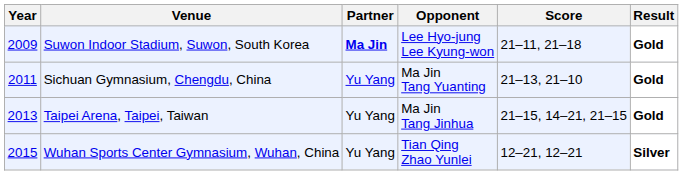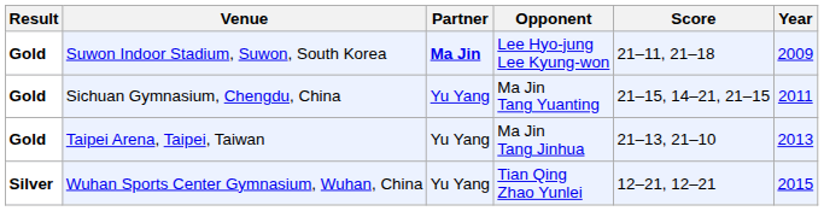 <table class="sortable wikitable" style="font-size: 90%;">
 <tr>
-<th>Year</th>
+<th>Result</th>
 <th>Venue</th>
 <th>Partner</th>
 <th>Opponent</th>
 <th>Score</th>
-<th>Result</th>
+<th>Year</th>
 </tr>
 <tr style="background:#ECF2FF">
-<td align="center"><a href='#'>2009</a></td>
+<td style="text-align:left; background:white"> <strong>Gold</strong></td>
 <td align="left"><a href='#'>Suwon Indoor Stadium</a>, <a href='#'>Suwon</a>, South Korea</td>
 <td align="left"><strong> <a href='#'>Ma Jin</a></strong></td>
 <td align="left"> <a href='#'>Lee Hyo-jung</a><br> <a href='#'>Lee Kyung-won</a></td>
 <td align="left">21–11, 21–18</td>
-<td style="text-align:left; background:white"> <strong>Gold</strong></td>
+<td align="center"><a href='#'>2009</a></td>
 </tr>
 <tr style="background:#ECF2FF">
-<td align="center"><a href='#'>2011</a></td>
+<td style="text-align:left; background:white"> <strong>Gold</strong></td>
 <td align="left">Sichuan Gymnasium, <a href='#'>Chengdu</a>, China</td>
 <td align="left"> <a href='#'>Yu Yang</a></td>
 <td align="left"> Ma Jin<br> <a href='#'>Tang Yuanting</a></td>
-<td align="left">21–13, 21–10</td>
-<td style="text-align:left; background:white"> <strong>Gold</strong></td>
+<td align="left">21–15, 14–21, 21–15</td>
+<td align="center"><a href='#'>2011</a></td>
 </tr>
 <tr style="background:#ECF2FF">
-<td align="center"><a href='#'>2013</a></td>
+<td style="text-align:left; background:white"> <strong>Gold</strong></td>
 <td align="left"><a href='#'>Taipei Arena</a>, <a href='#'>Taipei</a>, Taiwan</td>
 <td align="left"> Yu Yang</td>
 <td align="left"> Ma Jin<br> <a href='#'>Tang Jinhua</a></td>
-<td align="left">21–15, 14–21, 21–15</td>
-<td style="text-align:left; background:white"> <strong>Gold</strong></td>
+<td align="left">21–13, 21–10</td>
+<td align="center"><a href='#'>2013</a></td>
 </tr>
 <tr style="background:#ECF2FF">
-<td align="center"><a href='#'>2015</a></td>
+<td style="text-align:left; background:white"> <strong>Silver</strong></td>
 <td align="left"><a href='#'>Wuhan Sports Center Gymnasium</a>, <a href='#'>Wuhan</a>, China</td>
 <td align="left"> Yu Yang</td>
 <td align="left"> <a href='#'>Tian Qing</a><br> <a href='#'>Zhao Yunlei</a></td>
 <td align="left">12–21, 12–21</td>
-<td style="text-align:left; background:white"> <strong>Silver</strong></td>
+<td align="center"><a href='#'>2015</a></td>
 </tr>
 </table>
